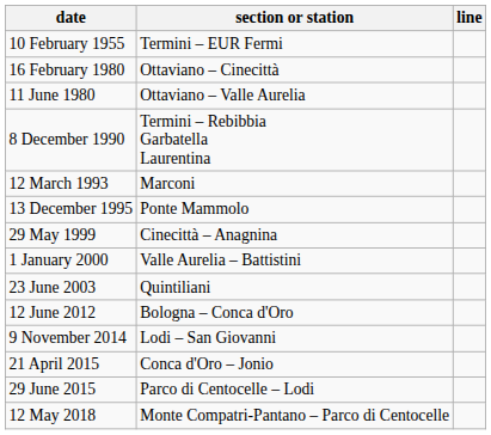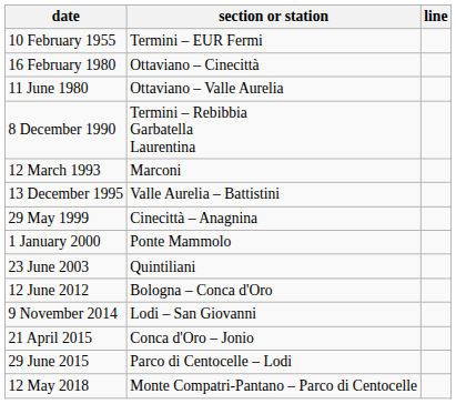 <table class="wikitable">
 <tr>
 <th>date</th>
 <th>section or station</th>
 <th>line</th>
 </tr>
 <tr>
 <td>10 February 1955</td>
 <td>Termini – EUR Fermi</td>
 <td></td>
 </tr>
 <tr>
 <td>16 February 1980</td>
 <td>Ottaviano – Cinecittà</td>
 <td></td>
 </tr>
 <tr>
 <td>11 June 1980</td>
 <td>Ottaviano – Valle Aurelia</td>
 <td></td>
 </tr>
 <tr>
 <td>8 December 1990</td>
 <td>Termini – Rebibbia<br>Garbatella<br>Laurentina</td>
 <td></td>
 </tr>
 <tr>
 <td>12 March 1993</td>
 <td>Marconi</td>
 <td></td>
 </tr>
 <tr>
 <td>13 December 1995</td>
-<td>Ponte Mammolo</td>
+<td>Valle Aurelia – Battistini</td>
 <td></td>
 </tr>
 <tr>
 <td>29 May 1999</td>
 <td>Cinecittà – Anagnina</td>
 <td></td>
 </tr>
 <tr>
 <td>1 January 2000</td>
-<td>Valle Aurelia – Battistini</td>
+<td>Ponte Mammolo</td>
 <td></td>
 </tr>
 <tr>
 <td>23 June 2003</td>
 <td>Quintiliani</td>
 <td></td>
 </tr>
 <tr>
 <td>12 June 2012</td>
 <td>Bologna – Conca d'Oro</td>
 <td></td>
 </tr>
 <tr>
 <td>9 November 2014</td>
 <td>Lodi – San Giovanni</td>
 <td></td>
 </tr>
 <tr>
 <td>21 April 2015</td>
 <td>Conca d'Oro – Jonio</td>
 <td></td>
 </tr>
 <tr>
 <td>29 June 2015</td>
 <td>Parco di Centocelle – Lodi</td>
 <td></td>
 </tr>
 <tr>
 <td>12 May 2018</td>
 <td>Monte Compatri-Pantano – Parco di Centocelle</td>
 <td></td>
 </tr>
 </table>
